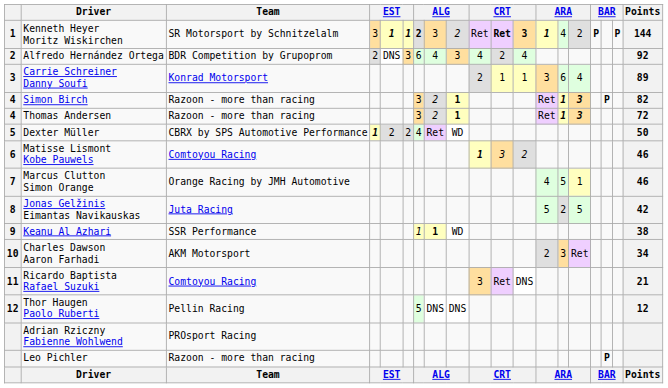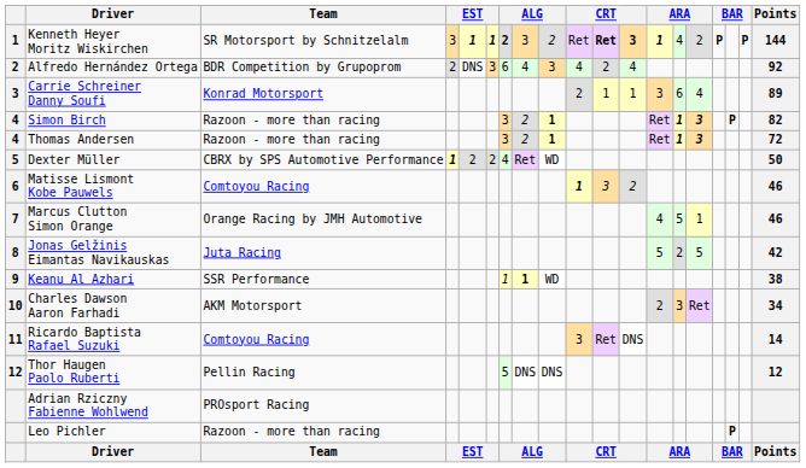 <table class="wikitable" style="font-size: 85%; text-align:center">
 <tr>
 <th></th>
 <th>Driver</th>
 <th>Team</th>
 <th colspan="3"><a href='#'>EST</a><br></th>
 <th colspan="3"><a href='#'>ALG</a><br></th>
 <th colspan="3"><a href='#'>CRT</a><br></th>
 <th colspan="3"><a href='#'>ARA</a><br></th>
 <th colspan="3"><a href='#'>BAR</a><br></th>
 <th>Points</th>
 </tr>
 <tr>
 <th>1</th>
 <td align="left"> Kenneth Heyer<br> Moritz Wiskirchen</td>
 <td align="left"> SR Motorsport by Schnitzelalm</td>
 <td style="background:#ffdf9f;">3</td>
 <td style="background:#ffffbf;"><strong><em>1</em></strong></td>
 <td style="background:#ffffbf;"><strong><em>1</em></strong></td>
 <td style="background:#dfdfdf;"><strong>2</strong></td>
 <td style="background:#ffdf9f;">3</td>
 <td style="background:#dfdfdf;"><em>2</em></td>
 <td style="background:#efcfff;">Ret</td>
 <td style="background:#efcfff;"><strong>Ret</strong></td>
 <td style="background:#ffdf9f;"><strong>3</strong></td>
 <td style="background:#ffffbf;"><strong><em>1</em></strong></td>
 <td style="background:#dfffdf;">4</td>
 <td style="background:#dfdfdf;">2</td>
 <td><strong>P</strong></td>
 <td></td>
 <td><strong>P</strong></td>
 <th>144</th>
 </tr>
 <tr>
 <th>2</th>
 <td align="left"> Alfredo Hernández Ortega</td>
 <td align="left"> BDR Competition by Grupoprom</td>
 <td style="background:#dfdfdf;">2</td>
 <td style="background:#ffffff;">DNS</td>
 <td style="background:#ffdf9f;">3</td>
 <td style="background:#dfffdf;">6</td>
 <td style="background:#dfffdf;">4</td>
 <td style="background:#ffdf9f;">3</td>
 <td style="background:#dfffdf;">4</td>
 <td style="background:#dfdfdf;">2</td>
 <td style="background:#dfffdf;">4</td>
 <td></td>
 <td></td>
 <td></td>
 <td></td>
 <td></td>
 <td></td>
 <th>92</th>
 </tr>
 <tr>
 <th>3</th>
 <td align="left"> <a href='#'>Carrie Schreiner</a><br> <a href='#'>Danny Soufi</a></td>
 <td align="left"> <a href='#'>Konrad Motorsport</a></td>
 <td></td>
 <td></td>
 <td></td>
 <td></td>
 <td></td>
 <td></td>
 <td style="background:#dfdfdf;">2</td>
 <td style="background:#ffffbf;">1</td>
 <td style="background:#ffffbf;">1</td>
 <td style="background:#ffdf9f;">3</td>
 <td style="background:#dfffdf;">6</td>
 <td style="background:#dfffdf;">4</td>
 <td></td>
 <td></td>
 <td></td>
 <th>89</th>
 </tr>
 <tr>
 <th>4</th>
 <td align="left"> <a href='#'>Simon Birch</a></td>
 <td align="left"> Razoon - more than racing</td>
 <td></td>
 <td></td>
 <td></td>
 <td style="background:#ffdf9f;">3</td>
 <td style="background:#dfdfdf;"><em>2</em></td>
 <td style="background:#ffffbf;"><strong>1</strong></td>
 <td></td>
 <td></td>
 <td></td>
 <td style="background:#efcfff;">Ret</td>
 <td style="background:#ffffbf;"><strong><em>1</em></strong></td>
 <td style="background:#ffdf9f;"><strong><em>3</em></strong></td>
 <td></td>
 <td><strong>P</strong></td>
 <td></td>
 <th>82</th>
 </tr>
 <tr>
 <th>4</th>
 <td align="left"> Thomas Andersen</td>
 <td align="left"> Razoon - more than racing</td>
 <td></td>
 <td></td>
 <td></td>
 <td style="background:#ffdf9f;">3</td>
 <td style="background:#dfdfdf;"><em>2</em></td>
 <td style="background:#ffffbf;"><strong>1</strong></td>
 <td></td>
 <td></td>
 <td></td>
 <td style="background:#efcfff;">Ret</td>
 <td style="background:#ffffbf;"><strong><em>1</em></strong></td>
 <td style="background:#ffdf9f;"><strong><em>3</em></strong></td>
 <td></td>
 <td></td>
 <td></td>
 <th>72</th>
 </tr>
 <tr>
 <th>5</th>
 <td align="left"> Dexter Müller</td>
 <td align="left"> CBRX by SPS Automotive Performance</td>
 <td style="background:#ffffbf;"><strong><em>1</em></strong></td>
 <td style="background:#dfdfdf;">2</td>
 <td style="background:#dfdfdf;">2</td>
 <td style="background:#dfffdf;">4</td>
 <td style="background:#efcfff;">Ret</td>
 <td style="background:#ffffff;">WD</td>
 <td></td>
 <td></td>
 <td></td>
 <td></td>
 <td></td>
 <td></td>
 <td></td>
 <td></td>
 <td></td>
 <th>50</th>
 </tr>
 <tr>
 <th>6</th>
 <td align="left"> Matisse Lismont<br> <a href='#'>Kobe Pauwels</a></td>
 <td align="left"> <a href='#'>Comtoyou Racing</a></td>
 <td></td>
 <td></td>
 <td></td>
 <td></td>
 <td></td>
 <td></td>
 <td style="background:#ffffbf;"><strong><em>1</em></strong></td>
 <td style="background:#ffdf9f;"><em>3</em></td>
 <td style="background:#dfdfdf;"><em>2</em></td>
 <td></td>
 <td></td>
 <td></td>
 <td></td>
 <td></td>
 <td></td>
 <th>46</th>
 </tr>
 <tr>
 <th>7</th>
 <td align="left"> Marcus Clutton<br> Simon Orange</td>
 <td align="left"> Orange Racing by JMH Automotive</td>
 <td></td>
 <td></td>
 <td></td>
 <td></td>
 <td></td>
 <td></td>
 <td></td>
 <td></td>
 <td></td>
 <td style="background:#dfffdf;">4</td>
 <td style="background:#dfffdf;">5</td>
 <td style="background:#ffffbf;">1</td>
 <td></td>
 <td></td>
 <td></td>
 <th>46</th>
 </tr>
 <tr>
 <th>8</th>
 <td align="left"> <a href='#'>Jonas Gelžinis</a><br> Eimantas Navikauskas</td>
 <td align="left"> <a href='#'>Juta Racing</a></td>
 <td></td>
 <td></td>
 <td></td>
 <td></td>
 <td></td>
 <td></td>
 <td></td>
 <td></td>
 <td></td>
 <td style="background:#dfffdf;">5</td>
 <td style="background:#dfdfdf;">2</td>
 <td style="background:#dfffdf;">5</td>
 <td></td>
 <td></td>
 <td></td>
 <th>42</th>
 </tr>
 <tr>
 <th>9</th>
 <td align="left"> <a href='#'>Keanu Al Azhari</a></td>
 <td align="left"> SSR Performance</td>
 <td></td>
 <td></td>
 <td></td>
 <td style="background:#ffffbf;"><em>1</em></td>
 <td style="background:#ffffbf;"><strong>1</strong></td>
 <td style="background:#ffffff;">WD</td>
 <td></td>
 <td></td>
 <td></td>
 <td></td>
 <td></td>
 <td></td>
 <td></td>
 <td></td>
 <td></td>
 <th>38</th>
 </tr>
 <tr>
 <th>10</th>
 <td align="left"> Charles Dawson<br> Aaron Farhadi</td>
 <td align="left"> AKM Motorsport</td>
 <td></td>
 <td></td>
 <td></td>
 <td></td>
 <td></td>
 <td></td>
 <td></td>
 <td></td>
 <td></td>
 <td style="background:#dfdfdf;">2</td>
 <td style="background:#ffdf9f;">3</td>
 <td style="background:#efcfff;">Ret</td>
 <td></td>
 <td></td>
 <td></td>
 <th>34</th>
 </tr>
 <tr>
 <th>11</th>
 <td align="left"> Ricardo Baptista<br> <a href='#'>Rafael Suzuki</a></td>
 <td align="left"> <a href='#'>Comtoyou Racing</a></td>
 <td></td>
 <td></td>
 <td></td>
 <td></td>
 <td></td>
 <td></td>
 <td style="background:#ffdf9f;">3</td>
 <td style="background:#efcfff;">Ret</td>
 <td style="background:#ffffff;">DNS</td>
 <td></td>
 <td></td>
 <td></td>
 <td></td>
 <td></td>
 <td></td>
-<th>21</th>
+<th>14</th>
 </tr>
 <tr>
 <th>12</th>
 <td align="left"> Thor Haugen<br> <a href='#'>Paolo Ruberti</a></td>
 <td align="left"> Pellin Racing</td>
 <td></td>
 <td></td>
 <td></td>
 <td style="background:#dfffdf;">5</td>
 <td style="background:#ffffff;">DNS</td>
 <td style="background:#ffffff;">DNS</td>
 <td></td>
 <td></td>
 <td></td>
 <td></td>
 <td></td>
 <td></td>
 <td></td>
 <td></td>
 <td></td>
 <th>12</th>
 </tr>
 <tr>
 <th></th>
 <td align="left"> Adrian Rziczny<br> <a href='#'>Fabienne Wohlwend</a></td>
 <td align="left"> PROsport Racing</td>
 <td></td>
 <td></td>
 <td></td>
 <td></td>
 <td></td>
 <td></td>
 <td></td>
 <td></td>
 <td></td>
 <td></td>
 <td></td>
 <td></td>
 <td></td>
 <td></td>
 <td></td>
 <th></th>
 </tr>
 <tr>
 <th></th>
 <td align="left"> Leo Pichler</td>
 <td align="left"> Razoon - more than racing</td>
 <td></td>
 <td></td>
 <td></td>
 <td></td>
 <td></td>
 <td></td>
 <td></td>
 <td></td>
 <td></td>
 <td></td>
 <td></td>
 <td></td>
 <td></td>
 <td><strong>P</strong></td>
 <td></td>
 <th></th>
 </tr>
 <tr>
 <th></th>
 <th>Driver</th>
 <th>Team</th>
 <th colspan="3"><a href='#'>EST</a><br></th>
 <th colspan="3"><a href='#'>ALG</a><br></th>
 <th colspan="3"><a href='#'>CRT</a><br></th>
 <th colspan="3"><a href='#'>ARA</a><br></th>
 <th colspan="3"><a href='#'>BAR</a><br></th>
 <th>Points</th>
 </tr>
 </table>
